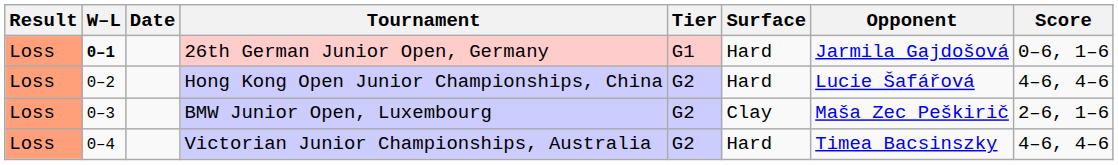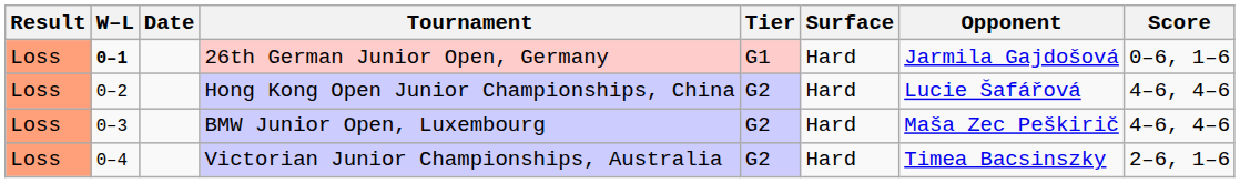 <table class="sortable wikitable nowrap">
 <tr>
 <th>Result</th>
 <th class="unsortable">W–L</th>
 <th>Date</th>
 <th>Tournament</th>
 <th>Tier</th>
 <th>Surface</th>
 <th>Opponent</th>
 <th class="unsortable">Score</th>
 </tr>
 <tr>
 <td bgcolor=ffa07a>Loss</td>
 <td><strong><small>0–1</small></strong></td>
 <td></td>
 <td style="background:#ffcccc;">26th German Junior Open, Germany</td>
 <td style="background:#ffcccc;">G1</td>
 <td>Hard</td>
 <td> <a href='#'>Jarmila Gajdošová</a></td>
 <td>0–6, 1–6</td>
 </tr>
 <tr>
 <td bgcolor=ffa07a>Loss</td>
 <td><small>0–2</small></td>
 <td></td>
 <td style="background:#ccccff;">Hong Kong Open Junior Championships, China</td>
 <td style="background:#ccccff;">G2</td>
 <td>Hard</td>
 <td> <a href='#'>Lucie Šafářová</a></td>
 <td>4–6, 4–6</td>
 </tr>
 <tr>
 <td bgcolor=ffa07a>Loss</td>
 <td><small>0–3</small></td>
 <td></td>
 <td style="background:#ccccff;">BMW Junior Open, Luxembourg</td>
 <td style="background:#ccccff;">G2</td>
-<td>Clay</td>
+<td>Hard</td>
 <td> <a href='#'>Maša Zec Peškirič</a></td>
-<td>2–6, 1–6</td>
+<td>4–6, 4–6</td>
 </tr>
 <tr>
 <td bgcolor=ffa07a>Loss</td>
 <td><small>0–4</small></td>
 <td></td>
 <td style="background:#ccccff;">Victorian Junior Championships, Australia</td>
 <td style="background:#ccccff;">G2</td>
 <td>Hard</td>
 <td> <a href='#'>Timea Bacsinszky</a></td>
-<td>4–6, 4–6</td>
+<td>2–6, 1–6</td>
 </tr>
 </table>
